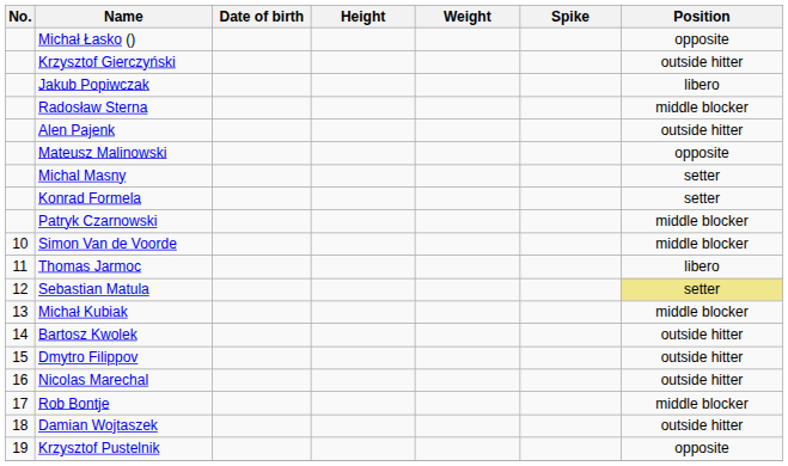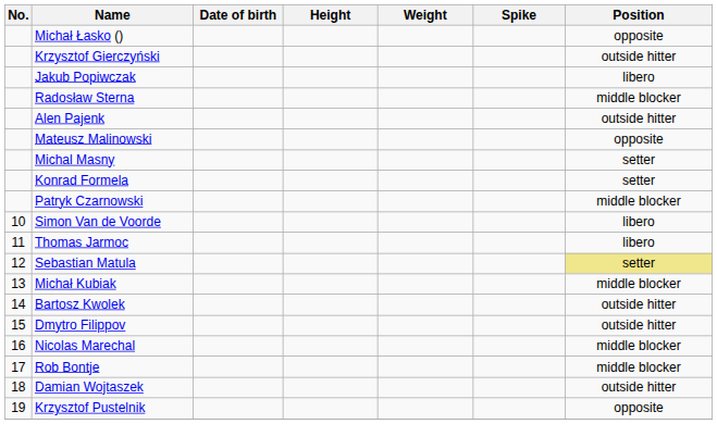 <table class="wikitable sortable" style="font-size:100%; text-align:center;">
 <tr>
 <th>No.</th>
 <th style="width:16em">Name</th>
 <th style="width:9em">Date of birth</th>
 <th style="width:9em">Height</th>
 <th style="width:9em">Weight</th>
 <th style="width:9em">Spike</th>
 <th style="width:15em">Position</th>
 </tr>
 <tr>
 <td></td>
 <td align=left> <a href='#'>Michał Łasko</a> ()</td>
 <td align=right></td>
 <td></td>
 <td></td>
 <td></td>
 <td>opposite</td>
 </tr>
 <tr>
 <td></td>
 <td align=left> <a href='#'>Krzysztof Gierczyński</a></td>
 <td align=right></td>
 <td></td>
 <td></td>
 <td></td>
 <td>outside hitter</td>
 </tr>
 <tr>
 <td></td>
 <td align=left> <a href='#'>Jakub Popiwczak</a></td>
 <td align=right></td>
 <td></td>
 <td></td>
 <td></td>
 <td>libero</td>
 </tr>
 <tr>
 <td></td>
 <td align=left> <a href='#'>Radosław Sterna</a></td>
 <td align=right></td>
 <td></td>
 <td></td>
 <td></td>
 <td>middle blocker</td>
 </tr>
 <tr>
 <td></td>
 <td align=left> <a href='#'>Alen Pajenk</a></td>
 <td align=right></td>
 <td></td>
 <td></td>
 <td></td>
 <td>outside hitter</td>
 </tr>
 <tr>
 <td></td>
 <td align=left> <a href='#'>Mateusz Malinowski</a></td>
 <td align=right></td>
 <td></td>
 <td></td>
 <td></td>
 <td>opposite</td>
 </tr>
 <tr>
 <td></td>
 <td align=left> <a href='#'>Michal Masny</a></td>
 <td align=right></td>
 <td></td>
 <td></td>
 <td></td>
 <td>setter</td>
 </tr>
 <tr>
 <td></td>
 <td align=left> <a href='#'>Konrad Formela</a></td>
 <td align=right></td>
 <td></td>
 <td></td>
 <td></td>
 <td>setter</td>
 </tr>
 <tr>
 <td></td>
 <td align=left> <a href='#'>Patryk Czarnowski</a></td>
 <td align=right></td>
 <td></td>
 <td></td>
 <td></td>
 <td>middle blocker</td>
 </tr>
 <tr>
 <td>10</td>
 <td align=left> <a href='#'>Simon Van de Voorde</a></td>
 <td align=right></td>
 <td></td>
 <td></td>
 <td></td>
-<td>middle blocker</td>
+<td>libero</td>
 </tr>
 <tr>
 <td>11</td>
 <td align=left> <a href='#'>Thomas Jarmoc</a></td>
 <td align=right></td>
 <td></td>
 <td></td>
 <td></td>
 <td>libero</td>
 </tr>
 <tr>
 <td>12</td>
 <td align=left> <a href='#'>Sebastian Matula</a></td>
 <td align=right></td>
 <td></td>
 <td></td>
 <td></td>
 <td style="background: khaki;">setter</td>
 </tr>
 <tr>
 <td>13</td>
 <td align=left> <a href='#'>Michał Kubiak</a></td>
 <td align=right></td>
 <td></td>
 <td></td>
 <td></td>
 <td>middle blocker</td>
 </tr>
 <tr>
 <td>14</td>
 <td align=left> <a href='#'>Bartosz Kwolek</a></td>
 <td align=right></td>
 <td></td>
 <td></td>
 <td></td>
 <td>outside hitter</td>
 </tr>
 <tr>
 <td>15</td>
 <td align=left> <a href='#'>Dmytro Filippov</a></td>
 <td align=right></td>
 <td></td>
 <td></td>
 <td></td>
 <td>outside hitter</td>
 </tr>
 <tr>
 <td>16</td>
 <td align=left> <a href='#'>Nicolas Marechal</a></td>
 <td align=right></td>
 <td></td>
 <td></td>
 <td></td>
-<td>outside hitter</td>
+<td>middle blocker</td>
 </tr>
 <tr>
 <td>17</td>
 <td align=left> <a href='#'>Rob Bontje</a></td>
 <td align=right></td>
 <td></td>
 <td></td>
 <td></td>
 <td>middle blocker</td>
 </tr>
 <tr>
 <td>18</td>
 <td align=left> <a href='#'>Damian Wojtaszek</a></td>
 <td align=right></td>
 <td></td>
 <td></td>
 <td></td>
 <td>outside hitter</td>
 </tr>
 <tr>
 <td>19</td>
 <td align=left> <a href='#'>Krzysztof Pustelnik</a></td>
 <td align=right></td>
 <td></td>
 <td></td>
 <td></td>
 <td>opposite</td>
 </tr>
 <tr>
 </tr>
 </table>
